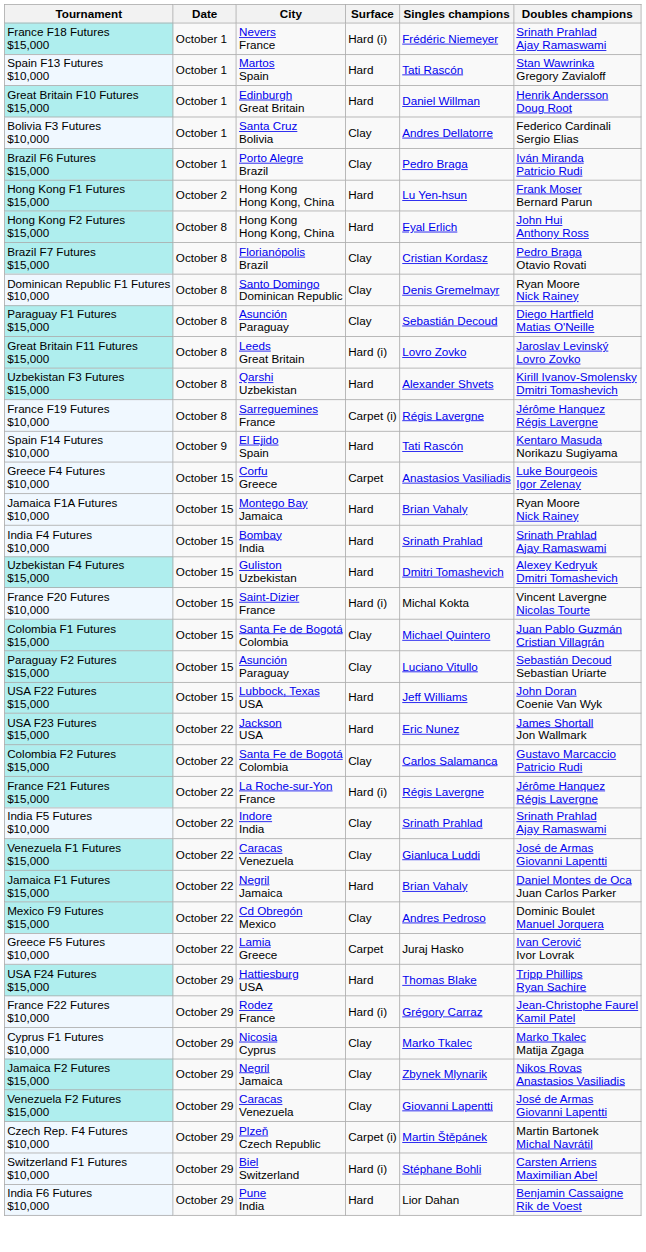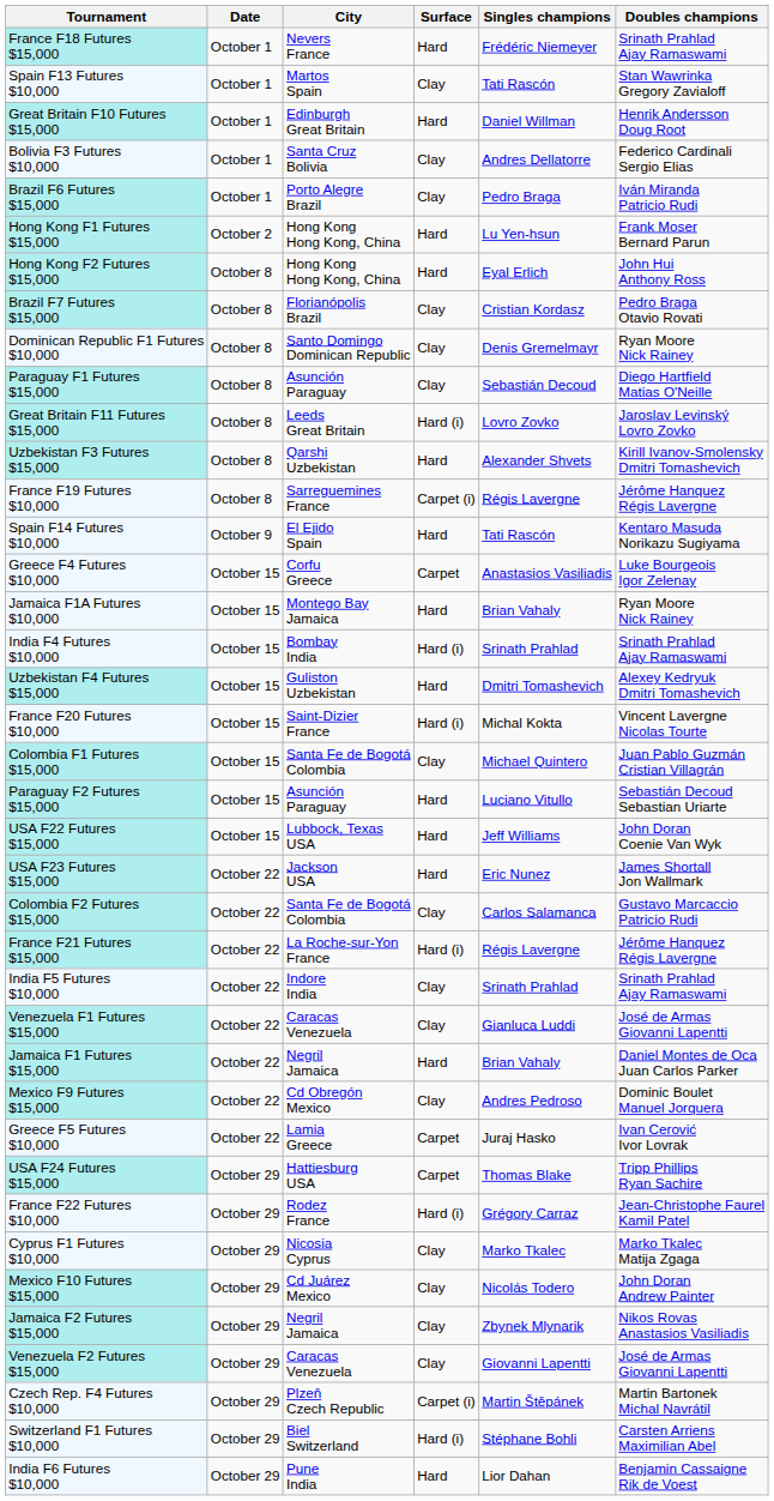 <table class="sortable wikitable" style="font-size:90%">
 <tr>
 <th>Tournament</th>
 <th>Date</th>
 <th>City</th>
 <th>Surface</th>
 <th>Singles champions</th>
 <th>Doubles champions</th>
 </tr>
 <tr>
 <td style="background:#afeeee;">France F18 Futures<br>$15,000</td>
 <td>October 1</td>
 <td><a href='#'>Nevers</a><br>France</td>
-<td>Hard (i)</td>
+<td>Hard</td>
 <td> <a href='#'>Frédéric Niemeyer</a></td>
 <td> <a href='#'>Srinath Prahlad</a> <br> <a href='#'>Ajay Ramaswami</a></td>
 </tr>
 <tr>
 <td style="background:#f0f8ff;">Spain F13 Futures<br>$10,000</td>
 <td>October 1</td>
 <td><a href='#'>Martos</a><br>Spain</td>
-<td>Hard</td>
+<td>Clay</td>
 <td> <a href='#'>Tati Rascón</a></td>
 <td> <a href='#'>Stan Wawrinka</a> <br> Gregory Zavialoff</td>
 </tr>
 <tr>
 <td style="background:#afeeee;">Great Britain F10 Futures<br>$15,000</td>
 <td>October 1</td>
 <td><a href='#'>Edinburgh</a><br>Great Britain</td>
 <td>Hard</td>
 <td> <a href='#'>Daniel Willman</a></td>
 <td> <a href='#'>Henrik Andersson</a> <br> <a href='#'>Doug Root</a></td>
 </tr>
 <tr>
 <td style="background:#f0f8ff;">Bolivia F3 Futures<br>$10,000</td>
 <td>October 1</td>
 <td><a href='#'>Santa Cruz</a><br>Bolivia</td>
 <td>Clay</td>
 <td> <a href='#'>Andres Dellatorre</a></td>
 <td> Federico Cardinali <br> Sergio Elias</td>
 </tr>
 <tr>
 <td style="background:#afeeee;">Brazil F6 Futures<br>$15,000</td>
 <td>October 1</td>
 <td><a href='#'>Porto Alegre</a><br>Brazil</td>
 <td>Clay</td>
 <td> <a href='#'>Pedro Braga</a></td>
 <td> <a href='#'>Iván Miranda</a> <br> <a href='#'>Patricio Rudi</a></td>
 </tr>
 <tr>
 <td style="background:#afeeee;">Hong Kong F1 Futures<br>$15,000</td>
 <td>October 2</td>
 <td>Hong Kong<br>Hong Kong, China</td>
 <td>Hard</td>
 <td> <a href='#'>Lu Yen-hsun</a></td>
 <td> <a href='#'>Frank Moser</a> <br> Bernard Parun</td>
 </tr>
 <tr>
 <td style="background:#afeeee;">Hong Kong F2 Futures<br>$15,000</td>
 <td>October 8</td>
 <td>Hong Kong<br>Hong Kong, China</td>
 <td>Hard</td>
 <td> <a href='#'>Eyal Erlich</a></td>
 <td> <a href='#'>John Hui</a> <br> <a href='#'>Anthony Ross</a></td>
 </tr>
 <tr>
 <td style="background:#afeeee;">Brazil F7 Futures<br>$15,000</td>
 <td>October 8</td>
 <td><a href='#'>Florianópolis</a><br>Brazil</td>
 <td>Clay</td>
 <td> <a href='#'>Cristian Kordasz</a></td>
 <td> <a href='#'>Pedro Braga</a> <br> Otavio Rovati</td>
 </tr>
 <tr>
 <td style="background:#f0f8ff;">Dominican Republic F1 Futures<br>$10,000</td>
 <td>October 8</td>
 <td><a href='#'>Santo Domingo</a><br>Dominican Republic</td>
 <td>Clay</td>
 <td> <a href='#'>Denis Gremelmayr</a></td>
 <td> Ryan Moore <br> <a href='#'>Nick Rainey</a></td>
 </tr>
 <tr>
 <td style="background:#afeeee;">Paraguay F1 Futures<br>$15,000</td>
 <td>October 8</td>
 <td><a href='#'>Asunción</a><br>Paraguay</td>
 <td>Clay</td>
 <td> <a href='#'>Sebastián Decoud</a></td>
 <td> <a href='#'>Diego Hartfield</a> <br> <a href='#'>Matias O'Neille</a></td>
 </tr>
 <tr>
 <td style="background:#afeeee;">Great Britain F11 Futures<br>$15,000</td>
 <td>October 8</td>
 <td><a href='#'>Leeds</a><br>Great Britain</td>
 <td>Hard (i)</td>
 <td> <a href='#'>Lovro Zovko</a></td>
 <td> <a href='#'>Jaroslav Levinský</a> <br> <a href='#'>Lovro Zovko</a></td>
 </tr>
 <tr>
 <td style="background:#afeeee;">Uzbekistan F3 Futures<br>$15,000</td>
 <td>October 8</td>
 <td><a href='#'>Qarshi</a><br>Uzbekistan</td>
 <td>Hard</td>
 <td> <a href='#'>Alexander Shvets</a></td>
 <td> <a href='#'>Kirill Ivanov-Smolensky</a> <br> <a href='#'>Dmitri Tomashevich</a></td>
 </tr>
 <tr>
 <td style="background:#f0f8ff;">France F19 Futures<br>$10,000</td>
 <td>October 8</td>
 <td><a href='#'>Sarreguemines</a><br>France</td>
 <td>Carpet (i)</td>
 <td> <a href='#'>Régis Lavergne</a></td>
 <td> <a href='#'>Jérôme Hanquez</a> <br> <a href='#'>Régis Lavergne</a></td>
 </tr>
 <tr>
 <td style="background:#f0f8ff;">Spain F14 Futures<br>$10,000</td>
 <td>October 9</td>
 <td><a href='#'>El Ejido</a><br>Spain</td>
 <td>Hard</td>
 <td> <a href='#'>Tati Rascón</a></td>
 <td> <a href='#'>Kentaro Masuda</a> <br> Norikazu Sugiyama</td>
 </tr>
 <tr>
 <td style="background:#f0f8ff;">Greece F4 Futures<br>$10,000</td>
 <td>October 15</td>
 <td><a href='#'>Corfu</a><br>Greece</td>
 <td>Carpet</td>
 <td> <a href='#'>Anastasios Vasiliadis</a></td>
 <td> <a href='#'>Luke Bourgeois</a> <br> <a href='#'>Igor Zelenay</a></td>
 </tr>
 <tr>
 <td style="background:#f0f8ff;">Jamaica F1A Futures<br>$10,000</td>
 <td>October 15</td>
 <td><a href='#'>Montego Bay</a><br>Jamaica</td>
 <td>Hard</td>
 <td> <a href='#'>Brian Vahaly</a></td>
 <td> Ryan Moore <br> <a href='#'>Nick Rainey</a></td>
 </tr>
 <tr>
 <td style="background:#f0f8ff;">India F4 Futures<br>$10,000</td>
 <td>October 15</td>
 <td><a href='#'>Bombay</a><br>India</td>
-<td>Hard</td>
+<td>Hard (i)</td>
 <td> <a href='#'>Srinath Prahlad</a></td>
 <td> <a href='#'>Srinath Prahlad</a> <br> <a href='#'>Ajay Ramaswami</a></td>
 </tr>
 <tr>
 <td style="background:#afeeee;">Uzbekistan F4 Futures<br>$15,000</td>
 <td>October 15</td>
 <td><a href='#'>Guliston</a><br>Uzbekistan</td>
 <td>Hard</td>
 <td> <a href='#'>Dmitri Tomashevich</a></td>
 <td> <a href='#'>Alexey Kedryuk</a> <br> <a href='#'>Dmitri Tomashevich</a></td>
 </tr>
 <tr>
 <td style="background:#f0f8ff;">France F20 Futures<br>$10,000</td>
 <td>October 15</td>
 <td><a href='#'>Saint-Dizier</a><br>France</td>
 <td>Hard (i)</td>
 <td> Michal Kokta</td>
 <td> Vincent Lavergne <br> <a href='#'>Nicolas Tourte</a></td>
 </tr>
 <tr>
 <td style="background:#afeeee;">Colombia F1 Futures<br>$15,000</td>
 <td>October 15</td>
 <td><a href='#'>Santa Fe de Bogotá</a><br>Colombia</td>
 <td>Clay</td>
 <td> <a href='#'>Michael Quintero</a></td>
 <td> <a href='#'>Juan Pablo Guzmán</a> <br> <a href='#'>Cristian Villagrán</a></td>
 </tr>
 <tr>
 <td style="background:#afeeee;">Paraguay F2 Futures<br>$15,000</td>
 <td>October 15</td>
 <td><a href='#'>Asunción</a><br>Paraguay</td>
-<td>Clay</td>
+<td>Hard</td>
 <td> <a href='#'>Luciano Vitullo</a></td>
 <td> <a href='#'>Sebastián Decoud</a> <br> Sebastian Uriarte</td>
 </tr>
 <tr>
 <td style="background:#afeeee;">USA F22 Futures<br>$15,000</td>
 <td>October 15</td>
 <td><a href='#'>Lubbock, Texas</a><br>USA</td>
 <td>Hard</td>
 <td> <a href='#'>Jeff Williams</a></td>
 <td> <a href='#'>John Doran</a> <br> Coenie Van Wyk</td>
 </tr>
 <tr>
 <td style="background:#afeeee;">USA F23 Futures<br>$15,000</td>
 <td>October 22</td>
 <td><a href='#'>Jackson</a><br>USA</td>
 <td>Hard</td>
 <td> <a href='#'>Eric Nunez</a></td>
 <td> <a href='#'>James Shortall</a> <br> Jon Wallmark</td>
 </tr>
 <tr>
 <td style="background:#afeeee;">Colombia F2 Futures<br>$15,000</td>
 <td>October 22</td>
 <td><a href='#'>Santa Fe de Bogotá</a><br>Colombia</td>
 <td>Clay</td>
 <td> <a href='#'>Carlos Salamanca</a></td>
 <td> <a href='#'>Gustavo Marcaccio</a> <br> <a href='#'>Patricio Rudi</a></td>
 </tr>
 <tr>
 <td style="background:#afeeee;">France F21 Futures<br>$15,000</td>
 <td>October 22</td>
 <td><a href='#'>La Roche-sur-Yon</a><br>France</td>
 <td>Hard (i)</td>
 <td> <a href='#'>Régis Lavergne</a></td>
 <td> <a href='#'>Jérôme Hanquez</a> <br> <a href='#'>Régis Lavergne</a></td>
 </tr>
 <tr>
 <td style="background:#f0f8ff;">India F5 Futures<br>$10,000</td>
 <td>October 22</td>
 <td><a href='#'>Indore</a><br>India</td>
 <td>Clay</td>
 <td> <a href='#'>Srinath Prahlad</a></td>
 <td> <a href='#'>Srinath Prahlad</a> <br> <a href='#'>Ajay Ramaswami</a></td>
 </tr>
 <tr>
 <td style="background:#afeeee;">Venezuela F1 Futures<br>$15,000</td>
 <td>October 22</td>
 <td><a href='#'>Caracas</a><br>Venezuela</td>
 <td>Clay</td>
 <td> <a href='#'>Gianluca Luddi</a></td>
 <td> <a href='#'>José de Armas</a> <br> <a href='#'>Giovanni Lapentti</a></td>
 </tr>
 <tr>
 <td style="background:#afeeee;">Jamaica F1 Futures<br>$15,000</td>
 <td>October 22</td>
 <td><a href='#'>Negril</a><br>Jamaica</td>
 <td>Hard</td>
 <td> <a href='#'>Brian Vahaly</a></td>
 <td> <a href='#'>Daniel Montes de Oca</a> <br> Juan Carlos Parker</td>
 </tr>
 <tr>
 <td style="background:#afeeee;">Mexico F9 Futures<br>$15,000</td>
 <td>October 22</td>
 <td><a href='#'>Cd Obregón</a><br>Mexico</td>
 <td>Clay</td>
 <td> <a href='#'>Andres Pedroso</a></td>
 <td> Dominic Boulet <br> <a href='#'>Manuel Jorquera</a></td>
 </tr>
 <tr>
 <td style="background:#f0f8ff;">Greece F5 Futures<br>$10,000</td>
 <td>October 22</td>
 <td><a href='#'>Lamia</a><br>Greece</td>
 <td>Carpet</td>
 <td> Juraj Hasko</td>
 <td> <a href='#'>Ivan Cerović</a> <br> Ivor Lovrak</td>
 </tr>
 <tr>
 <td style="background:#afeeee;">USA F24 Futures<br>$15,000</td>
 <td>October 29</td>
 <td><a href='#'>Hattiesburg</a><br>USA</td>
-<td>Hard</td>
+<td>Carpet</td>
 <td> <a href='#'>Thomas Blake</a></td>
 <td> <a href='#'>Tripp Phillips</a> <br> <a href='#'>Ryan Sachire</a></td>
 </tr>
 <tr>
 <td style="background:#f0f8ff;">France F22 Futures<br>$10,000</td>
 <td>October 29</td>
 <td><a href='#'>Rodez</a><br>France</td>
 <td>Hard (i)</td>
 <td> <a href='#'>Grégory Carraz</a></td>
 <td> <a href='#'>Jean-Christophe Faurel</a> <br> <a href='#'>Kamil Patel</a></td>
 </tr>
 <tr>
 <td style="background:#f0f8ff;">Cyprus F1 Futures<br>$10,000</td>
 <td>October 29</td>
 <td><a href='#'>Nicosia</a><br>Cyprus</td>
 <td>Clay</td>
 <td> <a href='#'>Marko Tkalec</a></td>
 <td> <a href='#'>Marko Tkalec</a> <br> Matija Zgaga</td>
+</tr>
+<tr>
+<td style="background:#afeeee;">Mexico F10 Futures<br>$15,000</td>
+<td>October 29</td>
+<td><a href='#'>Cd Juárez</a><br>Mexico</td>
+<td>Clay</td>
+<td> <a href='#'>Nicolás Todero</a></td>
+<td> <a href='#'>John Doran</a> <br> <a href='#'>Andrew Painter</a></td>
 </tr>
 <tr>
 <td style="background:#afeeee;">Jamaica F2 Futures<br>$15,000</td>
 <td>October 29</td>
 <td><a href='#'>Negril</a><br>Jamaica</td>
 <td>Clay</td>
 <td> <a href='#'>Zbynek Mlynarik</a></td>
 <td> <a href='#'>Nikos Rovas</a> <br> <a href='#'>Anastasios Vasiliadis</a></td>
 </tr>
 <tr>
 <td style="background:#afeeee;">Venezuela F2 Futures<br>$15,000</td>
 <td>October 29</td>
 <td><a href='#'>Caracas</a><br>Venezuela</td>
 <td>Clay</td>
 <td> <a href='#'>Giovanni Lapentti</a></td>
 <td> <a href='#'>José de Armas</a> <br> <a href='#'>Giovanni Lapentti</a></td>
 </tr>
 <tr>
 <td style="background:#f0f8ff;">Czech Rep. F4 Futures<br>$10,000</td>
 <td>October 29</td>
 <td><a href='#'>Plzeň</a><br>Czech Republic</td>
 <td>Carpet (i)</td>
 <td> <a href='#'>Martin Štěpánek</a></td>
 <td> Martin Bartonek <br> <a href='#'>Michal Navrátil</a></td>
 </tr>
 <tr>
 <td style="background:#f0f8ff;">Switzerland F1 Futures<br>$10,000</td>
 <td>October 29</td>
 <td><a href='#'>Biel</a><br>Switzerland</td>
 <td>Hard (i)</td>
 <td> <a href='#'>Stéphane Bohli</a></td>
 <td> <a href='#'>Carsten Arriens</a> <br> <a href='#'>Maximilian Abel</a></td>
 </tr>
 <tr>
 <td style="background:#f0f8ff;">India F6 Futures<br>$10,000</td>
 <td>October 29</td>
 <td><a href='#'>Pune</a><br>India</td>
 <td>Hard</td>
 <td> Lior Dahan</td>
 <td> <a href='#'>Benjamin Cassaigne</a> <br> <a href='#'>Rik de Voest</a></td>
 </tr>
 </table>
